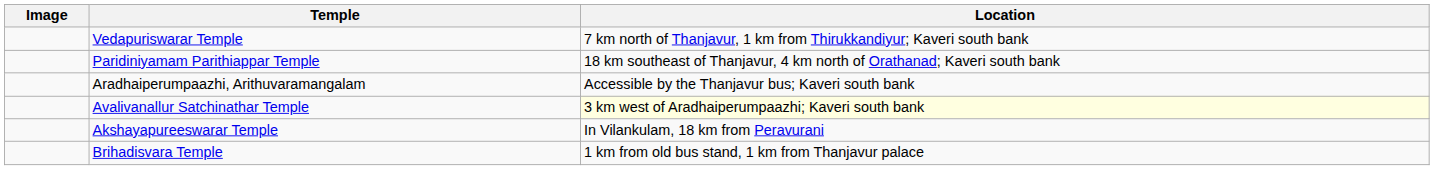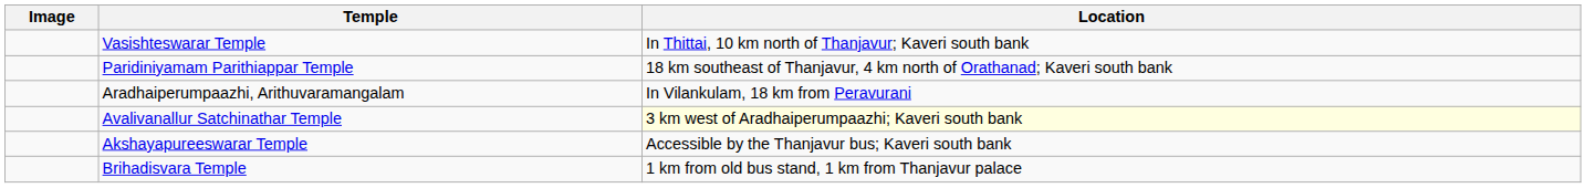 <table class="wikitable" border="1" width="100%">
 <tr>
 <th>Image</th>
 <th>Temple</th>
 <th>Location</th>
 </tr>
 <tr>
 <td></td>
-<td><a href='#'>Vedapuriswarar Temple</a></td>
-<td>7 km north of <a href='#'>Thanjavur</a>, 1 km from <a href='#'>Thirukkandiyur</a>; Kaveri south bank</td>
+<td><a href='#'>Vasishteswarar Temple</a></td>
+<td>In <a href='#'>Thittai</a>, 10 km north of <a href='#'>Thanjavur</a>; Kaveri south bank</td>
 </tr>
 <tr>
 <td></td>
 <td><a href='#'>Paridiniyamam Parithiappar Temple</a></td>
 <td>18 km southeast of Thanjavur, 4 km north of <a href='#'>Orathanad</a>; Kaveri south bank</td>
 </tr>
 <tr>
 <td></td>
 <td>Aradhaiperumpaazhi, Arithuvaramangalam</td>
-<td>Accessible by the Thanjavur bus; Kaveri south bank</td>
+<td>In Vilankulam, 18 km from <a href='#'>Peravurani</a></td>
 </tr>
 <tr>
 <td></td>
 <td><a href='#'>Avalivanallur Satchinathar Temple</a></td>
 <td style="background: lightyellow;">3 km west of Aradhaiperumpaazhi; Kaveri south bank</td>
 </tr>
 <tr>
 <td></td>
 <td><a href='#'>Akshayapureeswarar Temple</a></td>
-<td>In Vilankulam, 18 km from <a href='#'>Peravurani</a></td>
+<td>Accessible by the Thanjavur bus; Kaveri south bank</td>
 </tr>
 <tr>
 <td></td>
 <td><a href='#'>Brihadisvara Temple</a></td>
 <td>1 km from old bus stand, 1 km from Thanjavur palace</td>
 </tr>
 </table>
